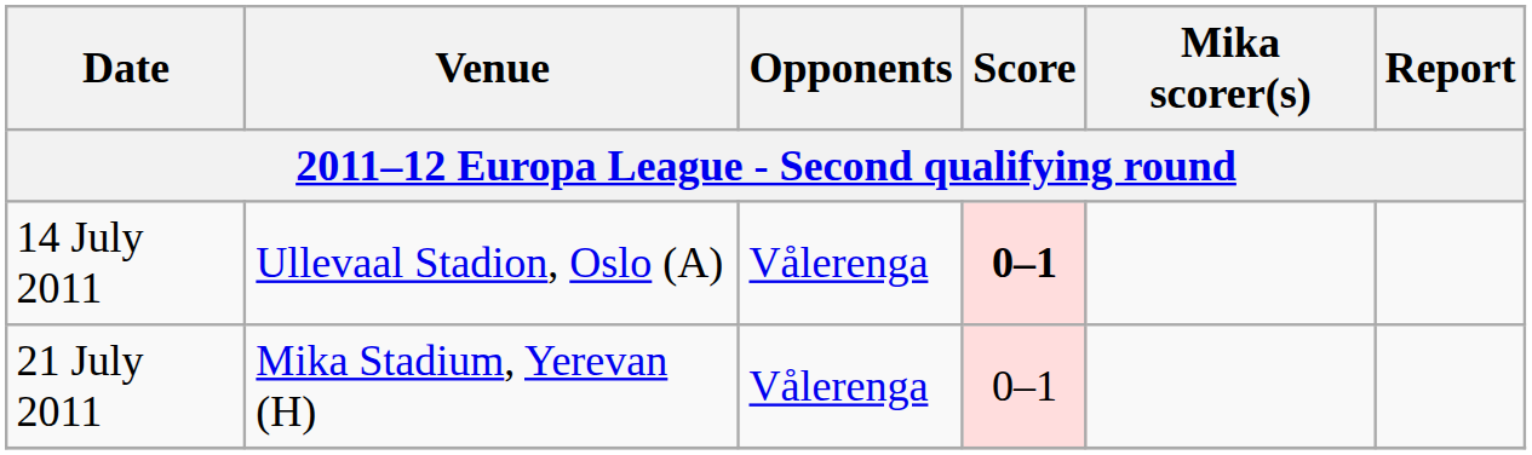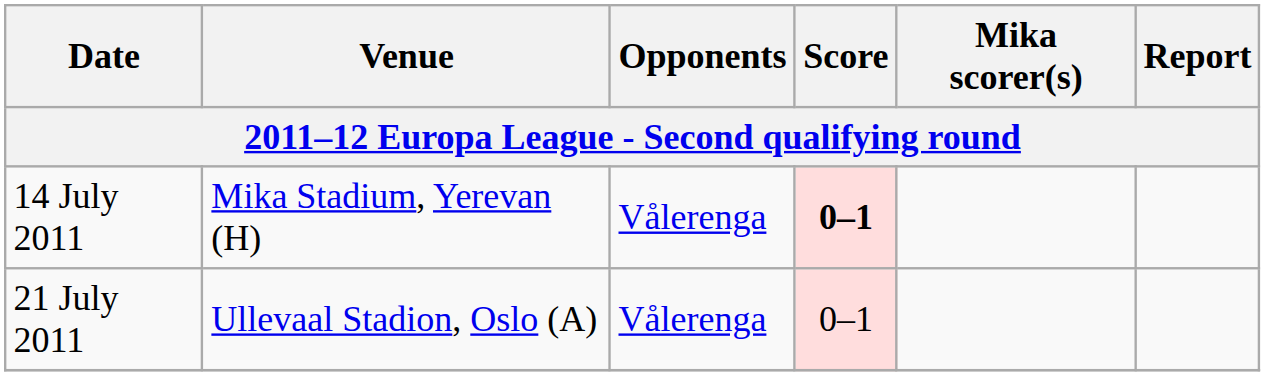 <table class="wikitable" width=85%; style="text-align: left; font-size:95%;">
 <tr>
 <th>Date</th>
 <th>Venue</th>
 <th>Opponents</th>
 <th>Score</th>
 <th>Mika scorer(s)</th>
 <th>Report</th>
 </tr>
 <tr>
 <th colspan=7><a href='#'>2011–12 Europa League - Second qualifying round</a></th>
 </tr>
 <tr>
 <td>14 July 2011</td>
-<td><a href='#'>Ullevaal Stadion</a>, <a href='#'>Oslo</a> (A)</td>
+<td><a href='#'>Mika Stadium</a>, <a href='#'>Yerevan</a> (H)</td>
 <td> <a href='#'>Vålerenga</a></td>
 <td align=center bgcolor=ffdddd><strong>0–1</strong></td>
 <td></td>
 <td></td>
 </tr>
 <tr>
 <td>21 July 2011</td>
-<td><a href='#'>Mika Stadium</a>, <a href='#'>Yerevan</a> (H)</td>
+<td><a href='#'>Ullevaal Stadion</a>, <a href='#'>Oslo</a> (A)</td>
 <td> <a href='#'>Vålerenga</a></td>
 <td align=center bgcolor=ffdddd>0–1</td>
 <td></td>
 <td></td>
 </tr>
 <tr>
 </tr>
 </table>
